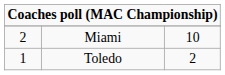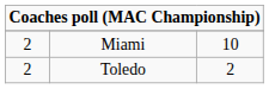 <table class="wikitable">
 <tr align="center">
 <td align="center" Colspan="3"><strong>Coaches poll (MAC Championship)</strong></td>
 </tr>
 <tr align="center">
 </tr>
 <tr align="center">
 <td>2</td>
 <td>Miami</td>
 <td>10</td>
 </tr>
 <tr align="center">
-<td>1</td>
+<td>2</td>
 <td>Toledo</td>
 <td>2</td>
 </tr>
 </table>
